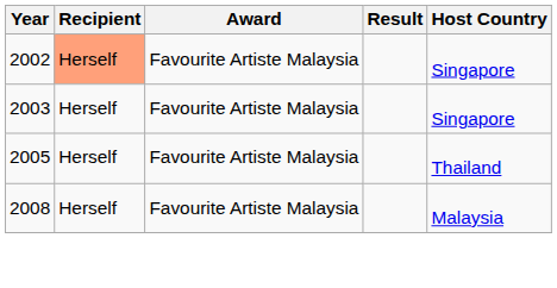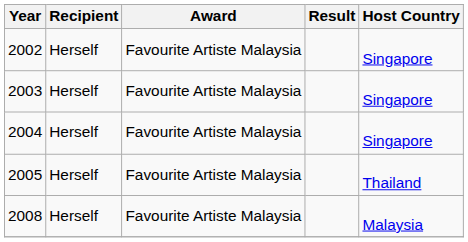 <table class="wikitable">
 <tr>
 <th>Year</th>
 <th>Recipient</th>
 <th>Award</th>
 <th>Result</th>
 <th>Host Country</th>
 </tr>
 <tr>
 <td rowspan="1">2002</td>
-<td rowspan="1" style="background: lightsalmon;">Herself</td>
+<td rowspan="1">Herself</td>
 <td rowspan="1">Favourite Artiste Malaysia</td>
 <td></td>
 <td rowspan="1"> <br> <a href='#'>Singapore</a></td>
 </tr>
 <tr>
 <td rowspan="1">2003</td>
+<td rowspan="1">Herself</td>
+<td rowspan="1">Favourite Artiste Malaysia</td>
+<td></td>
+<td rowspan="1"> <br> <a href='#'>Singapore</a></td>
+</tr>
+<tr>
+<td rowspan="1">2004</td>
 <td rowspan="1">Herself</td>
 <td rowspan="1">Favourite Artiste Malaysia</td>
 <td></td>
 <td rowspan="1"> <br> <a href='#'>Singapore</a></td>
 </tr>
 <tr>
 <td rowspan="1">2005</td>
 <td rowspan="1">Herself</td>
 <td rowspan="1">Favourite Artiste Malaysia</td>
 <td></td>
 <td rowspan="1"> <br> <a href='#'>Thailand</a></td>
 </tr>
 <tr>
 <td rowspan="1">2008</td>
 <td rowspan="1">Herself</td>
 <td rowspan="1">Favourite Artiste Malaysia</td>
 <td></td>
 <td rowspan="1"> <br> <a href='#'>Malaysia</a></td>
 </tr>
 <tr>
 </tr>
 </table>
